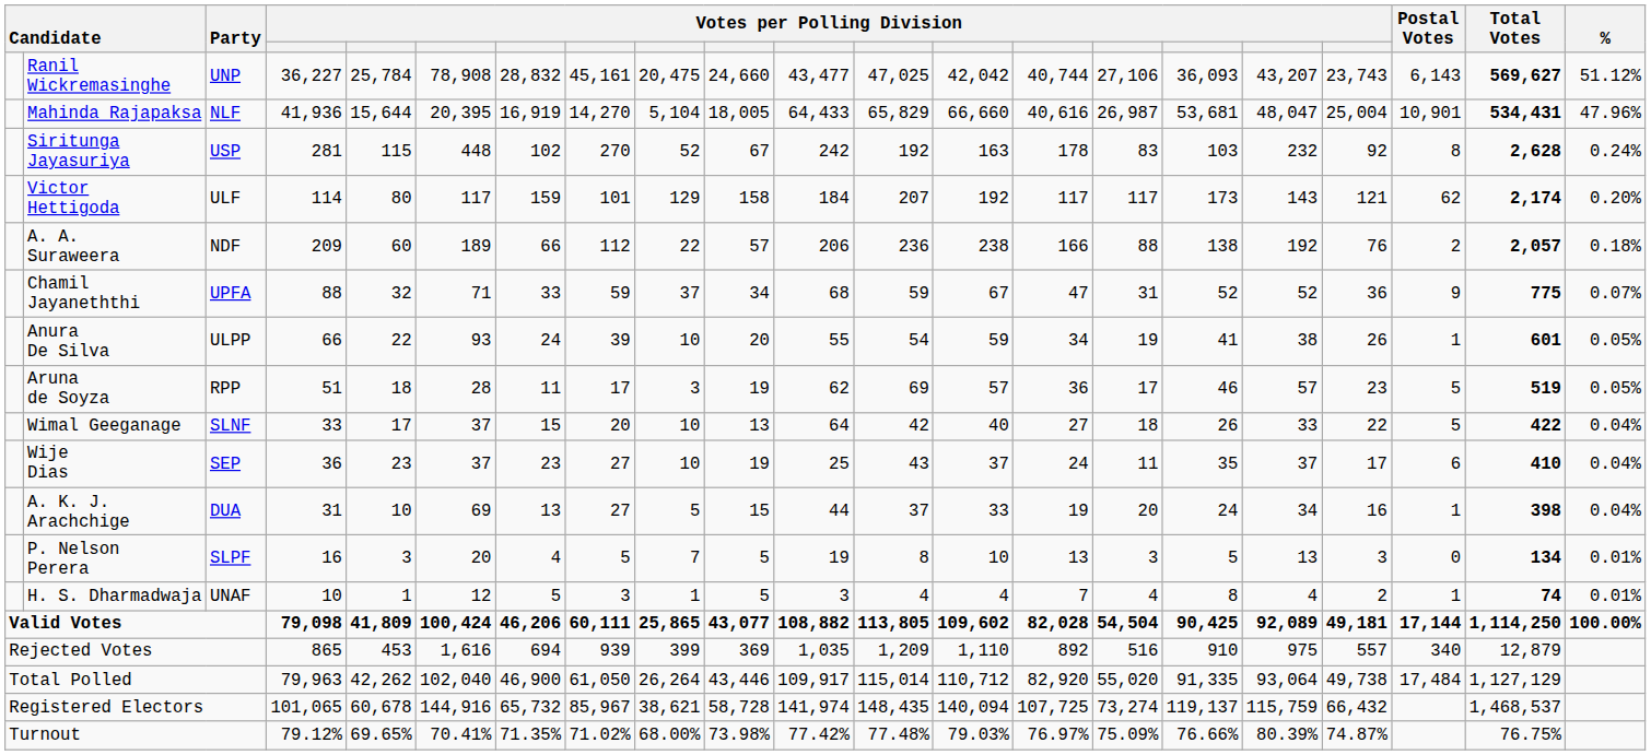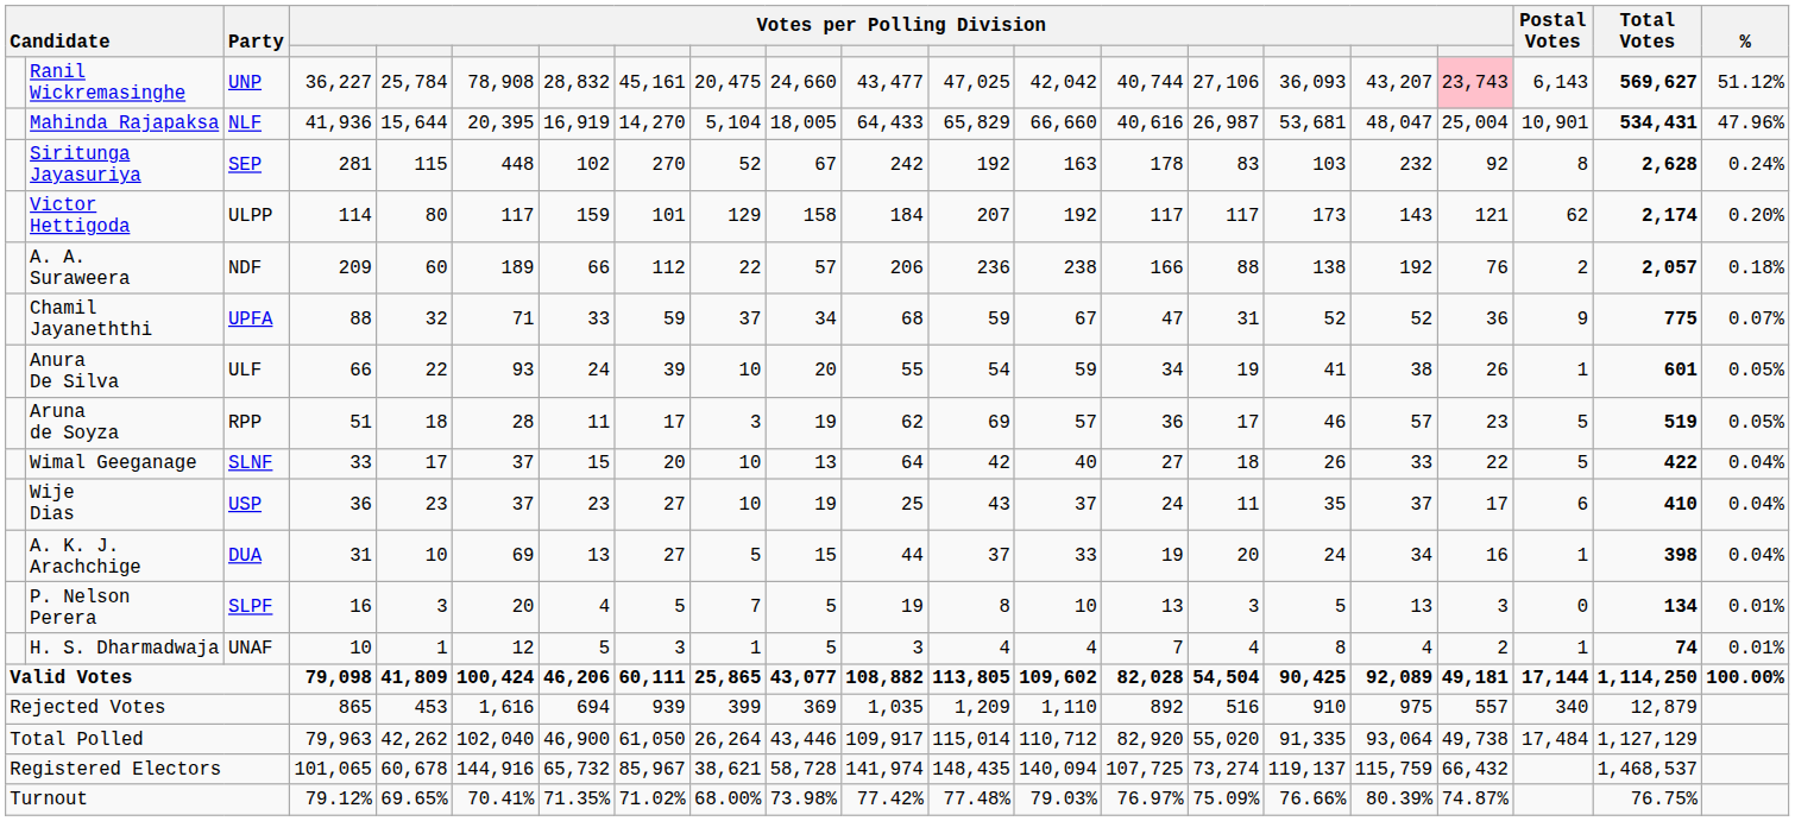 <table class="wikitable" style="text-align:right;">
 <tr>
 <th style="text-align:left; vertical-align:bottom;" rowspan="2" colspan="2">Candidate</th>
 <th rowspan="2" style="vertical-align:bottom; text-align:left; width:40px;">Party</th>
 <th colspan=15>Votes per Polling Division</th>
 <th rowspan="2" style="vertical-align:bottom; text-align:center; width:50px;">Postal<br>Votes</th>
 <th rowspan="2" style="vertical-align:bottom; text-align:center; width:50px;">Total Votes</th>
 <th rowspan="2" style="vertical-align:bottom; text-align:center; width:50px;">%</th>
 </tr>
 <tr>
 <th></th>
 <th></th>
 <th></th>
 <th></th>
 <th></th>
 <th></th>
 <th></th>
 <th></th>
 <th></th>
 <th></th>
 <th></th>
 <th></th>
 <th></th>
 <th></th>
 <th></th>
 </tr>
 <tr>
 <td bgcolor=> </td>
 <td align=left><a href='#'>Ranil Wickremasinghe</a></td>
 <td align=left><a href='#'>UNP</a></td>
 <td>36,227</td>
 <td>25,784</td>
 <td>78,908</td>
 <td>28,832</td>
 <td>45,161</td>
 <td>20,475</td>
 <td>24,660</td>
 <td>43,477</td>
 <td>47,025</td>
 <td>42,042</td>
 <td>40,744</td>
 <td>27,106</td>
 <td>36,093</td>
 <td>43,207</td>
-<td>23,743</td>
+<td style="background: pink;">23,743</td>
 <td>6,143</td>
 <td><strong>569,627</strong></td>
 <td>51.12%</td>
 </tr>
 <tr>
 <td bgcolor=> </td>
 <td align=left><a href='#'>Mahinda Rajapaksa</a></td>
 <td align=left><a href='#'>NLF</a></td>
 <td>41,936</td>
 <td>15,644</td>
 <td>20,395</td>
 <td>16,919</td>
 <td>14,270</td>
 <td>5,104</td>
 <td>18,005</td>
 <td>64,433</td>
 <td>65,829</td>
 <td>66,660</td>
 <td>40,616</td>
 <td>26,987</td>
 <td>53,681</td>
 <td>48,047</td>
 <td>25,004</td>
 <td>10,901</td>
 <td><strong>534,431</strong></td>
 <td>47.96%</td>
 </tr>
 <tr>
 <td bgcolor=> </td>
 <td align=left><a href='#'>Siritunga Jayasuriya</a></td>
-<td align=left><a href='#'>USP</a></td>
+<td align=left><a href='#'>SEP</a></td>
 <td>281</td>
 <td>115</td>
 <td>448</td>
 <td>102</td>
 <td>270</td>
 <td>52</td>
 <td>67</td>
 <td>242</td>
 <td>192</td>
 <td>163</td>
 <td>178</td>
 <td>83</td>
 <td>103</td>
 <td>232</td>
 <td>92</td>
 <td>8</td>
 <td><strong>2,628</strong></td>
 <td>0.24%</td>
 </tr>
 <tr>
 <td bgcolor=> </td>
 <td align=left><a href='#'>Victor<br>Hettigoda</a></td>
-<td align=left>ULF</td>
+<td align=left>ULPP</td>
 <td>114</td>
 <td>80</td>
 <td>117</td>
 <td>159</td>
 <td>101</td>
 <td>129</td>
 <td>158</td>
 <td>184</td>
 <td>207</td>
 <td>192</td>
 <td>117</td>
 <td>117</td>
 <td>173</td>
 <td>143</td>
 <td>121</td>
 <td>62</td>
 <td><strong>2,174</strong></td>
 <td>0.20%</td>
 </tr>
 <tr>
 <td bgcolor=> </td>
 <td align=left>A. A.<br>Suraweera</td>
 <td align=left>NDF</td>
 <td>209</td>
 <td>60</td>
 <td>189</td>
 <td>66</td>
 <td>112</td>
 <td>22</td>
 <td>57</td>
 <td>206</td>
 <td>236</td>
 <td>238</td>
 <td>166</td>
 <td>88</td>
 <td>138</td>
 <td>192</td>
 <td>76</td>
 <td>2</td>
 <td><strong>2,057</strong></td>
 <td>0.18%</td>
 </tr>
 <tr>
 <td bgcolor=> </td>
 <td align=left>Chamil Jayaneththi</td>
 <td align=left><a href='#'>UPFA</a></td>
 <td>88</td>
 <td>32</td>
 <td>71</td>
 <td>33</td>
 <td>59</td>
 <td>37</td>
 <td>34</td>
 <td>68</td>
 <td>59</td>
 <td>67</td>
 <td>47</td>
 <td>31</td>
 <td>52</td>
 <td>52</td>
 <td>36</td>
 <td>9</td>
 <td><strong>775</strong></td>
 <td>0.07%</td>
 </tr>
 <tr>
 <td bgcolor=> </td>
 <td align=left>Anura<br>De Silva</td>
-<td align=left>ULPP</td>
+<td align=left>ULF</td>
 <td>66</td>
 <td>22</td>
 <td>93</td>
 <td>24</td>
 <td>39</td>
 <td>10</td>
 <td>20</td>
 <td>55</td>
 <td>54</td>
 <td>59</td>
 <td>34</td>
 <td>19</td>
 <td>41</td>
 <td>38</td>
 <td>26</td>
 <td>1</td>
 <td><strong>601</strong></td>
 <td>0.05%</td>
 </tr>
 <tr>
 <td bgcolor=> </td>
 <td align=left>Aruna<br>de Soyza</td>
 <td align=left>RPP</td>
 <td>51</td>
 <td>18</td>
 <td>28</td>
 <td>11</td>
 <td>17</td>
 <td>3</td>
 <td>19</td>
 <td>62</td>
 <td>69</td>
 <td>57</td>
 <td>36</td>
 <td>17</td>
 <td>46</td>
 <td>57</td>
 <td>23</td>
 <td>5</td>
 <td><strong>519</strong></td>
 <td>0.05%</td>
 </tr>
 <tr>
 <td bgcolor=> </td>
 <td align=left>Wimal Geeganage</td>
 <td align=left><a href='#'>SLNF</a></td>
 <td>33</td>
 <td>17</td>
 <td>37</td>
 <td>15</td>
 <td>20</td>
 <td>10</td>
 <td>13</td>
 <td>64</td>
 <td>42</td>
 <td>40</td>
 <td>27</td>
 <td>18</td>
 <td>26</td>
 <td>33</td>
 <td>22</td>
 <td>5</td>
 <td><strong>422</strong></td>
 <td>0.04%</td>
 </tr>
 <tr>
 <td bgcolor=> </td>
 <td align=left>Wije<br>Dias</td>
-<td align=left><a href='#'>SEP</a></td>
+<td align=left><a href='#'>USP</a></td>
 <td>36</td>
 <td>23</td>
 <td>37</td>
 <td>23</td>
 <td>27</td>
 <td>10</td>
 <td>19</td>
 <td>25</td>
 <td>43</td>
 <td>37</td>
 <td>24</td>
 <td>11</td>
 <td>35</td>
 <td>37</td>
 <td>17</td>
 <td>6</td>
 <td><strong>410</strong></td>
 <td>0.04%</td>
 </tr>
 <tr>
 <td bgcolor=> </td>
 <td align=left>A. K. J. Arachchige</td>
 <td align=left><a href='#'>DUA</a></td>
 <td>31</td>
 <td>10</td>
 <td>69</td>
 <td>13</td>
 <td>27</td>
 <td>5</td>
 <td>15</td>
 <td>44</td>
 <td>37</td>
 <td>33</td>
 <td>19</td>
 <td>20</td>
 <td>24</td>
 <td>34</td>
 <td>16</td>
 <td>1</td>
 <td><strong>398</strong></td>
 <td>0.04%</td>
 </tr>
 <tr>
 <td bgcolor=> </td>
 <td align=left>P. Nelson<br>Perera</td>
 <td align=left><a href='#'>SLPF</a></td>
 <td>16</td>
 <td>3</td>
 <td>20</td>
 <td>4</td>
 <td>5</td>
 <td>7</td>
 <td>5</td>
 <td>19</td>
 <td>8</td>
 <td>10</td>
 <td>13</td>
 <td>3</td>
 <td>5</td>
 <td>13</td>
 <td>3</td>
 <td>0</td>
 <td><strong>134</strong></td>
 <td>0.01%</td>
 </tr>
 <tr>
 <td bgcolor=> </td>
 <td align=left>H. S. Dharmadwaja</td>
 <td align=left>UNAF</td>
 <td>10</td>
 <td>1</td>
 <td>12</td>
 <td>5</td>
 <td>3</td>
 <td>1</td>
 <td>5</td>
 <td>3</td>
 <td>4</td>
 <td>4</td>
 <td>7</td>
 <td>4</td>
 <td>8</td>
 <td>4</td>
 <td>2</td>
 <td>1</td>
 <td><strong>74</strong></td>
 <td>0.01%</td>
 </tr>
 <tr style="font-weight:bold">
 <td style="text-align:left;" colspan="3">Valid Votes</td>
 <td>79,098</td>
 <td>41,809</td>
 <td>100,424</td>
 <td>46,206</td>
 <td>60,111</td>
 <td>25,865</td>
 <td>43,077</td>
 <td>108,882</td>
 <td>113,805</td>
 <td>109,602</td>
 <td>82,028</td>
 <td>54,504</td>
 <td>90,425</td>
 <td>92,089</td>
 <td>49,181</td>
 <td>17,144</td>
 <td>1,114,250</td>
 <td>100.00%</td>
 </tr>
 <tr>
 <td style="text-align:left;" colspan="3">Rejected Votes</td>
 <td>865</td>
 <td>453</td>
 <td>1,616</td>
 <td>694</td>
 <td>939</td>
 <td>399</td>
 <td>369</td>
 <td>1,035</td>
 <td>1,209</td>
 <td>1,110</td>
 <td>892</td>
 <td>516</td>
 <td>910</td>
 <td>975</td>
 <td>557</td>
 <td>340</td>
 <td>12,879</td>
 <td></td>
 </tr>
 <tr>
 <td style="text-align:left;" colspan="3">Total Polled</td>
 <td>79,963</td>
 <td>42,262</td>
 <td>102,040</td>
 <td>46,900</td>
 <td>61,050</td>
 <td>26,264</td>
 <td>43,446</td>
 <td>109,917</td>
 <td>115,014</td>
 <td>110,712</td>
 <td>82,920</td>
 <td>55,020</td>
 <td>91,335</td>
 <td>93,064</td>
 <td>49,738</td>
 <td>17,484</td>
 <td>1,127,129</td>
 <td></td>
 </tr>
 <tr>
 <td style="text-align:left;" colspan="3">Registered Electors</td>
 <td>101,065</td>
 <td>60,678</td>
 <td>144,916</td>
 <td>65,732</td>
 <td>85,967</td>
 <td>38,621</td>
 <td>58,728</td>
 <td>141,974</td>
 <td>148,435</td>
 <td>140,094</td>
 <td>107,725</td>
 <td>73,274</td>
 <td>119,137</td>
 <td>115,759</td>
 <td>66,432</td>
 <td></td>
 <td>1,468,537</td>
 <td></td>
 </tr>
 <tr>
 <td style="text-align:left;" colspan="3">Turnout</td>
 <td>79.12%</td>
 <td>69.65%</td>
 <td>70.41%</td>
 <td>71.35%</td>
 <td>71.02%</td>
 <td>68.00%</td>
 <td>73.98%</td>
 <td>77.42%</td>
 <td>77.48%</td>
 <td>79.03%</td>
 <td>76.97%</td>
 <td>75.09%</td>
 <td>76.66%</td>
 <td>80.39%</td>
 <td>74.87%</td>
 <td></td>
 <td>76.75%</td>
 <td></td>
 </tr>
 </table>
